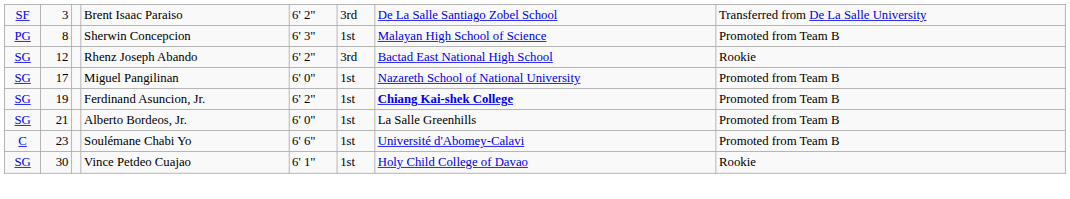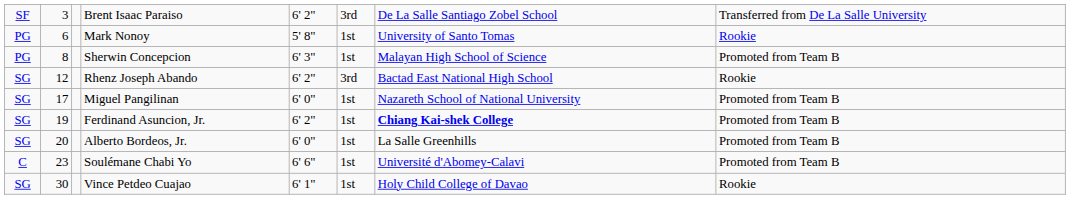 <table class=wikitable width=100% style=font-size:95%>
 <tr>
 <td align=center><a href='#'>SF</a></td>
 <td align=right>3</td>
 <td></td>
 <td>Brent Isaac Paraiso</td>
 <td>6' 2"</td>
 <td>3rd</td>
 <td><a href='#'>De La Salle Santiago Zobel School</a></td>
 <td>Transferred from <a href='#'>De La Salle University</a></td>
+</tr>
+<tr>
+<td align=center><a href='#'>PG</a></td>
+<td align=right>6</td>
+<td></td>
+<td>Mark Nonoy</td>
+<td>5' 8"</td>
+<td>1st</td>
+<td><a href='#'>University of Santo Tomas</a></td>
+<td><a href='#'>Rookie</a></td>
 </tr>
 <tr>
 <td align=center><a href='#'>PG</a></td>
 <td align=right>8</td>
 <td></td>
 <td>Sherwin Concepcion</td>
 <td>6' 3"</td>
 <td>1st</td>
 <td><a href='#'>Malayan High School of Science</a></td>
 <td>Promoted from Team B</td>
 </tr>
 <tr>
 <td align=center><a href='#'>SG</a></td>
 <td align=right>12</td>
 <td></td>
 <td>Rhenz Joseph Abando</td>
 <td>6' 2"</td>
 <td>3rd</td>
 <td><a href='#'>Bactad East National High School</a></td>
 <td>Rookie</td>
 </tr>
 <tr>
 <td align=center><a href='#'>SG</a></td>
 <td align=right>17</td>
 <td></td>
 <td>Miguel Pangilinan</td>
 <td>6' 0"</td>
 <td>1st</td>
 <td><a href='#'>Nazareth School of National University</a></td>
 <td>Promoted from Team B</td>
 </tr>
 <tr>
 <td align=center><a href='#'>SG</a></td>
 <td align=right>19</td>
 <td></td>
 <td>Ferdinand Asuncion, Jr.</td>
 <td>6' 2"</td>
 <td>1st</td>
 <td><strong><a href='#'>Chiang Kai-shek College</a></strong></td>
 <td>Promoted from Team B</td>
 </tr>
 <tr>
 <td align=center><a href='#'>SG</a></td>
-<td align=right>21</td>
+<td align=right>20</td>
 <td></td>
 <td>Alberto Bordeos, Jr.</td>
 <td>6' 0"</td>
 <td>1st</td>
 <td>La Salle Greenhills</td>
 <td>Promoted from Team B</td>
 </tr>
 <tr>
 <td align=center><a href='#'>C</a></td>
 <td align=right>23</td>
 <td></td>
 <td>Soulémane Chabi Yo</td>
 <td>6' 6"</td>
 <td>1st</td>
 <td><a href='#'>Université d'Abomey-Calavi</a></td>
 <td>Promoted from Team B</td>
 </tr>
 <tr>
 <td align=center><a href='#'>SG</a></td>
 <td align=right>30</td>
 <td></td>
 <td>Vince Petdeo Cuajao</td>
 <td>6' 1"</td>
 <td>1st</td>
 <td><a href='#'>Holy Child College of Davao</a></td>
 <td>Rookie</td>
 </tr>
 </table>
